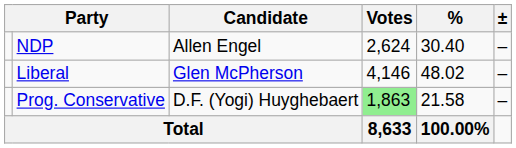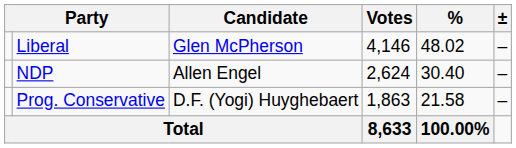 <table class="wikitable">
 <tr>
 <th colspan="2">Party</th>
 <th>Candidate</th>
 <th>Votes</th>
 <th>%</th>
 <th>±</th>
+</tr>
+<tr>
+<td></td>
+<td><a href='#'>Liberal</a></td>
+<td><a href='#'>Glen McPherson</a></td>
+<td>4,146</td>
+<td>48.02</td>
+<td>–</td>
 </tr>
 <tr>
 <td></td>
 <td><a href='#'>NDP</a></td>
 <td>Allen Engel</td>
 <td>2,624</td>
 <td>30.40</td>
 <td>–</td>
 </tr>
 <tr>
 <td></td>
-<td><a href='#'>Liberal</a></td>
-<td><a href='#'>Glen McPherson</a></td>
-<td>4,146</td>
-<td>48.02</td>
-<td>–</td>
-</tr>
-<tr>
-<td></td>
 <td><a href='#'>Prog. Conservative</a></td>
 <td>D.F. (Yogi) Huyghebaert</td>
-<td style="background: lightgreen;">1,863</td>
+<td>1,863</td>
 <td>21.58</td>
 <td>–</td>
 </tr>
 <tr>
 <th colspan="3">Total</th>
 <th>8,633</th>
 <th>100.00%</th>
 </tr>
 </table>
